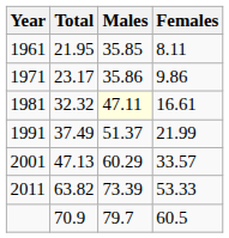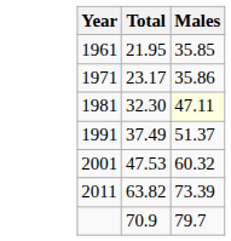 <table class="wikitable sortable" style="float:right">
 <tr>
 <th>Year</th>
 <th>Total</th>
 <th>Males</th>
-<th>Females</th>
 </tr>
 <tr>
 <td>1961</td>
 <td>21.95</td>
 <td>35.85</td>
-<td>8.11</td>
 </tr>
 <tr>
 <td>1971</td>
 <td>23.17</td>
 <td>35.86</td>
-<td>9.86</td>
 </tr>
 <tr>
 <td>1981</td>
-<td>32.32</td>
+<td>32.30</td>
 <td style="background: lightyellow;">47.11</td>
-<td>16.61</td>
 </tr>
 <tr>
 <td>1991</td>
 <td>37.49</td>
 <td>51.37</td>
-<td>21.99</td>
 </tr>
 <tr>
 <td>2001</td>
-<td>47.13</td>
-<td>60.29</td>
-<td>33.57</td>
+<td>47.53</td>
+<td>60.32</td>
 </tr>
 <tr>
 <td>2011</td>
 <td>63.82</td>
 <td>73.39</td>
-<td>53.33</td>
 </tr>
 <tr>
 <td></td>
 <td>70.9</td>
 <td>79.7</td>
-<td>60.5</td>
 </tr>
 </table>
